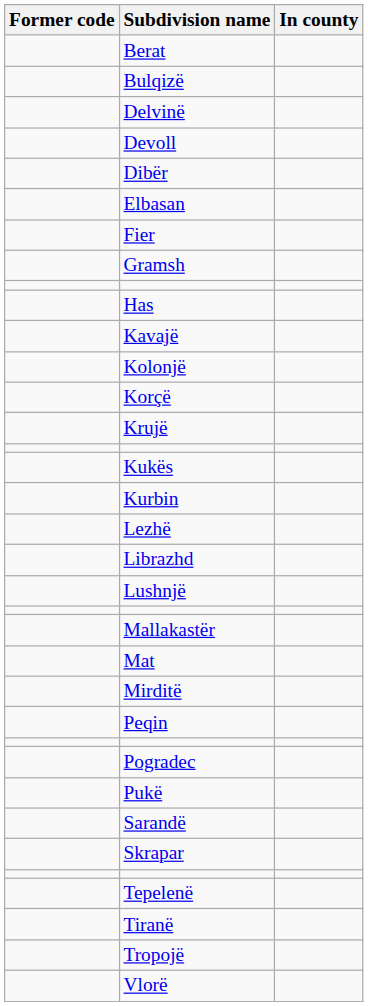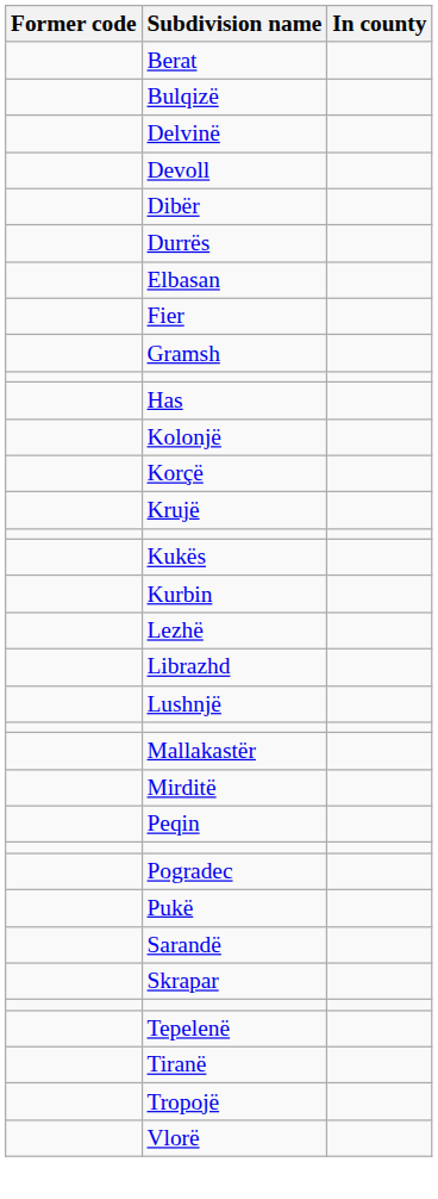 <table class="wikitable sortable mw-collapsible">
 <tr>
 <th>Former code</th>
 <th>Subdivision name</th>
 <th>In county</th>
 </tr>
 <tr>
 <td></td>
 <td><a href='#'>Berat</a></td>
 <td><a href='#'></a></td>
 </tr>
 <tr>
 <td></td>
 <td><a href='#'>Bulqizë</a></td>
 <td><a href='#'></a></td>
 </tr>
 <tr>
 <td></td>
 <td><a href='#'>Delvinë</a></td>
 <td><a href='#'></a></td>
 </tr>
 <tr>
 <td></td>
 <td><a href='#'>Devoll</a></td>
 <td><a href='#'></a></td>
 </tr>
 <tr>
 <td></td>
 <td><a href='#'>Dibër</a></td>
 <td><a href='#'></a></td>
 </tr>
 <tr>
 <td></td>
+<td><a href='#'>Durrës</a></td>
+<td><a href='#'></a></td>
+</tr>
+<tr>
+<td></td>
 <td><a href='#'>Elbasan</a></td>
 <td><a href='#'></a></td>
 </tr>
 <tr>
 <td></td>
 <td><a href='#'>Fier</a></td>
 <td><a href='#'></a></td>
 </tr>
 <tr>
 <td></td>
 <td><a href='#'>Gramsh</a></td>
 <td><a href='#'></a></td>
 </tr>
 <tr>
 <td></td>
 <td></td>
 <td><a href='#'></a></td>
 </tr>
 <tr>
 <td></td>
 <td><a href='#'>Has</a></td>
-<td><a href='#'></a></td>
-</tr>
-<tr>
-<td></td>
-<td><a href='#'>Kavajë</a></td>
 <td><a href='#'></a></td>
 </tr>
 <tr>
 <td></td>
 <td><a href='#'>Kolonjë</a></td>
 <td><a href='#'></a></td>
 </tr>
 <tr>
 <td></td>
 <td><a href='#'>Korçë</a></td>
 <td><a href='#'></a></td>
 </tr>
 <tr>
 <td></td>
 <td><a href='#'>Krujë</a></td>
 <td><a href='#'></a></td>
 </tr>
 <tr>
 <td></td>
 <td></td>
 <td><a href='#'></a></td>
 </tr>
 <tr>
 <td></td>
 <td><a href='#'>Kukës</a></td>
 <td><a href='#'></a></td>
 </tr>
 <tr>
 <td></td>
 <td><a href='#'>Kurbin</a></td>
 <td><a href='#'></a></td>
 </tr>
 <tr>
 <td></td>
 <td><a href='#'>Lezhë</a></td>
 <td><a href='#'></a></td>
 </tr>
 <tr>
 <td></td>
 <td><a href='#'>Librazhd</a></td>
 <td><a href='#'></a></td>
 </tr>
 <tr>
 <td></td>
 <td><a href='#'>Lushnjë</a></td>
 <td><a href='#'></a></td>
 </tr>
 <tr>
 <td></td>
 <td></td>
 <td><a href='#'></a></td>
 </tr>
 <tr>
 <td></td>
 <td><a href='#'>Mallakastër</a></td>
-<td><a href='#'></a></td>
-</tr>
-<tr>
-<td></td>
-<td><a href='#'>Mat</a></td>
 <td><a href='#'></a></td>
 </tr>
 <tr>
 <td></td>
 <td><a href='#'>Mirditë</a></td>
 <td><a href='#'></a></td>
 </tr>
 <tr>
 <td></td>
 <td><a href='#'>Peqin</a></td>
 <td><a href='#'></a></td>
 </tr>
 <tr>
 <td></td>
 <td></td>
 <td><a href='#'></a></td>
 </tr>
 <tr>
 <td></td>
 <td><a href='#'>Pogradec</a></td>
 <td><a href='#'></a></td>
 </tr>
 <tr>
 <td></td>
 <td><a href='#'>Pukë</a></td>
 <td><a href='#'></a></td>
 </tr>
 <tr>
 <td></td>
 <td><a href='#'>Sarandë</a></td>
 <td><a href='#'></a></td>
 </tr>
 <tr>
 <td></td>
 <td><a href='#'>Skrapar</a></td>
 <td><a href='#'></a></td>
 </tr>
 <tr>
 <td></td>
 <td></td>
 <td><a href='#'></a></td>
 </tr>
 <tr>
 <td></td>
 <td><a href='#'>Tepelenë</a></td>
 <td><a href='#'></a></td>
 </tr>
 <tr>
 <td></td>
 <td><a href='#'>Tiranë</a></td>
 <td><a href='#'></a></td>
 </tr>
 <tr>
 <td></td>
 <td><a href='#'>Tropojë</a></td>
 <td><a href='#'></a></td>
 </tr>
 <tr>
 <td></td>
 <td><a href='#'>Vlorë</a></td>
 <td><a href='#'></a></td>
 </tr>
 </table>
